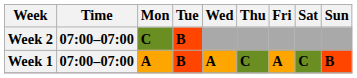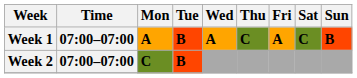 <table class="wikitable">
 <tr>
 <th>Week</th>
 <th>Time</th>
 <th>Mon</th>
 <th>Tue</th>
 <th>Wed</th>
 <th>Thu</th>
 <th>Fri</th>
 <th>Sat</th>
 <th>Sun</th>
 </tr>
 <tr>
+<th>Week 1</th>
+<th>07:00–07:00</th>
+<td style="background: orange;"><strong>A</strong></td>
+<td style="background: orangered;"><strong>B</strong></td>
+<td style="background: orange;"><strong>A</strong></td>
+<td style="background: olivedrab;"><strong>C</strong></td>
+<td style="background: orange;"><strong>A</strong></td>
+<td style="background: olivedrab;"><strong>C</strong></td>
+<td style="background: orangered;"><strong>B</strong></td>
+</tr>
+<tr>
 <th>Week 2</th>
 <th>07:00–07:00</th>
 <td style="background: olivedrab;"><strong>C</strong></td>
 <td style="background: orangered;"><strong>B</strong></td>
 <td style="background: darkgrey;"></td>
 <td style="background: darkgrey;"></td>
 <td style="background: darkgrey;"></td>
 <td style="background: darkgrey;"></td>
 <td style="background: darkgrey;"></td>
 </tr>
 <tr>
-<th>Week 1</th>
-<th>07:00–07:00</th>
-<td style="background: orange;"><strong>A</strong></td>
-<td style="background: orangered;"><strong>B</strong></td>
-<td style="background: orange;"><strong>A</strong></td>
-<td style="background: olivedrab;"><strong>C</strong></td>
-<td style="background: orange;"><strong>A</strong></td>
-<td style="background: olivedrab;"><strong>C</strong></td>
-<td style="background: orangered;"><strong>B</strong></td>
-</tr>
-<tr>
 </tr>
 </table>
